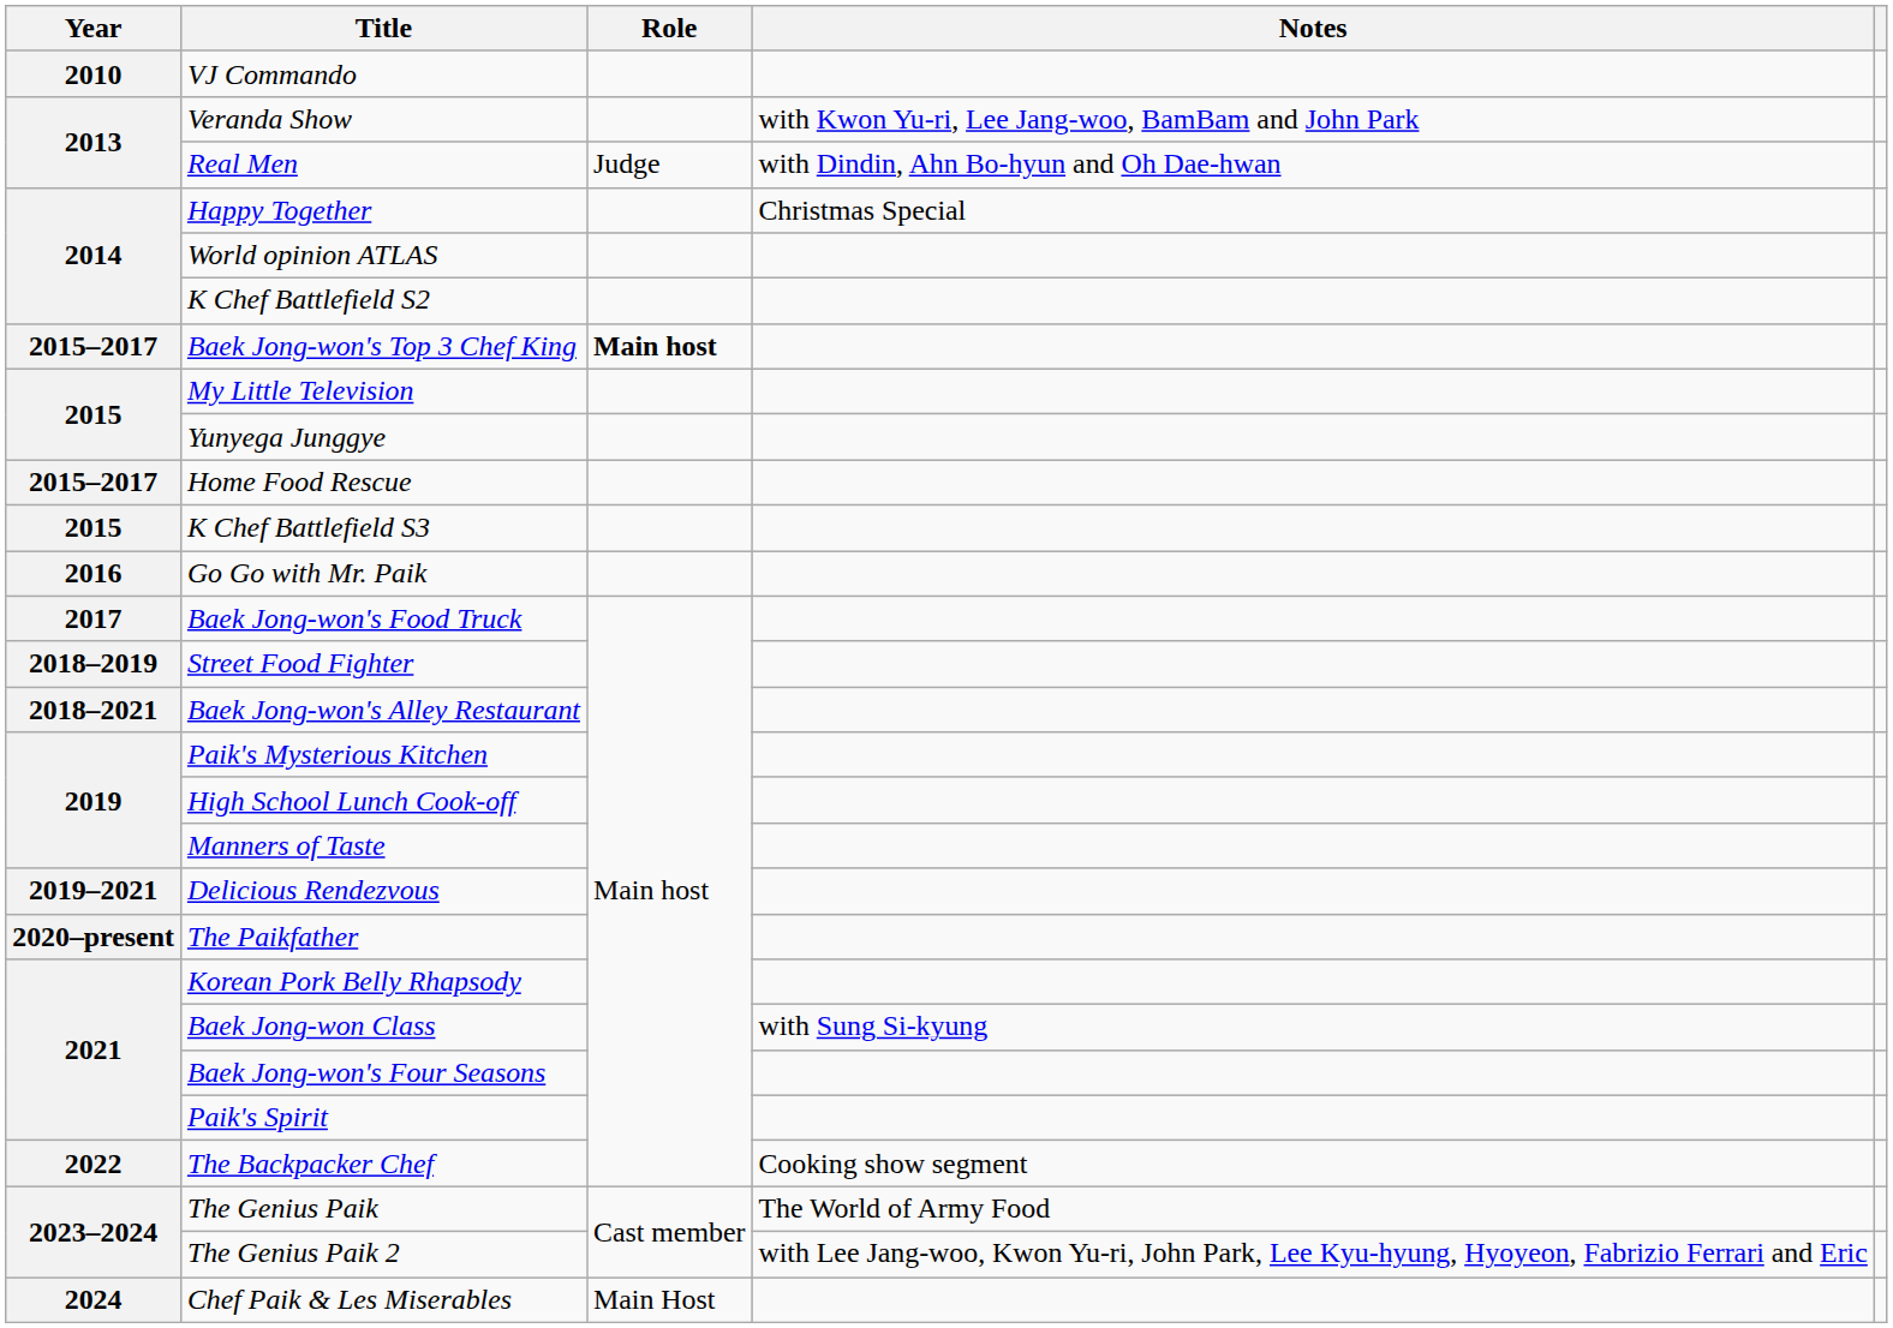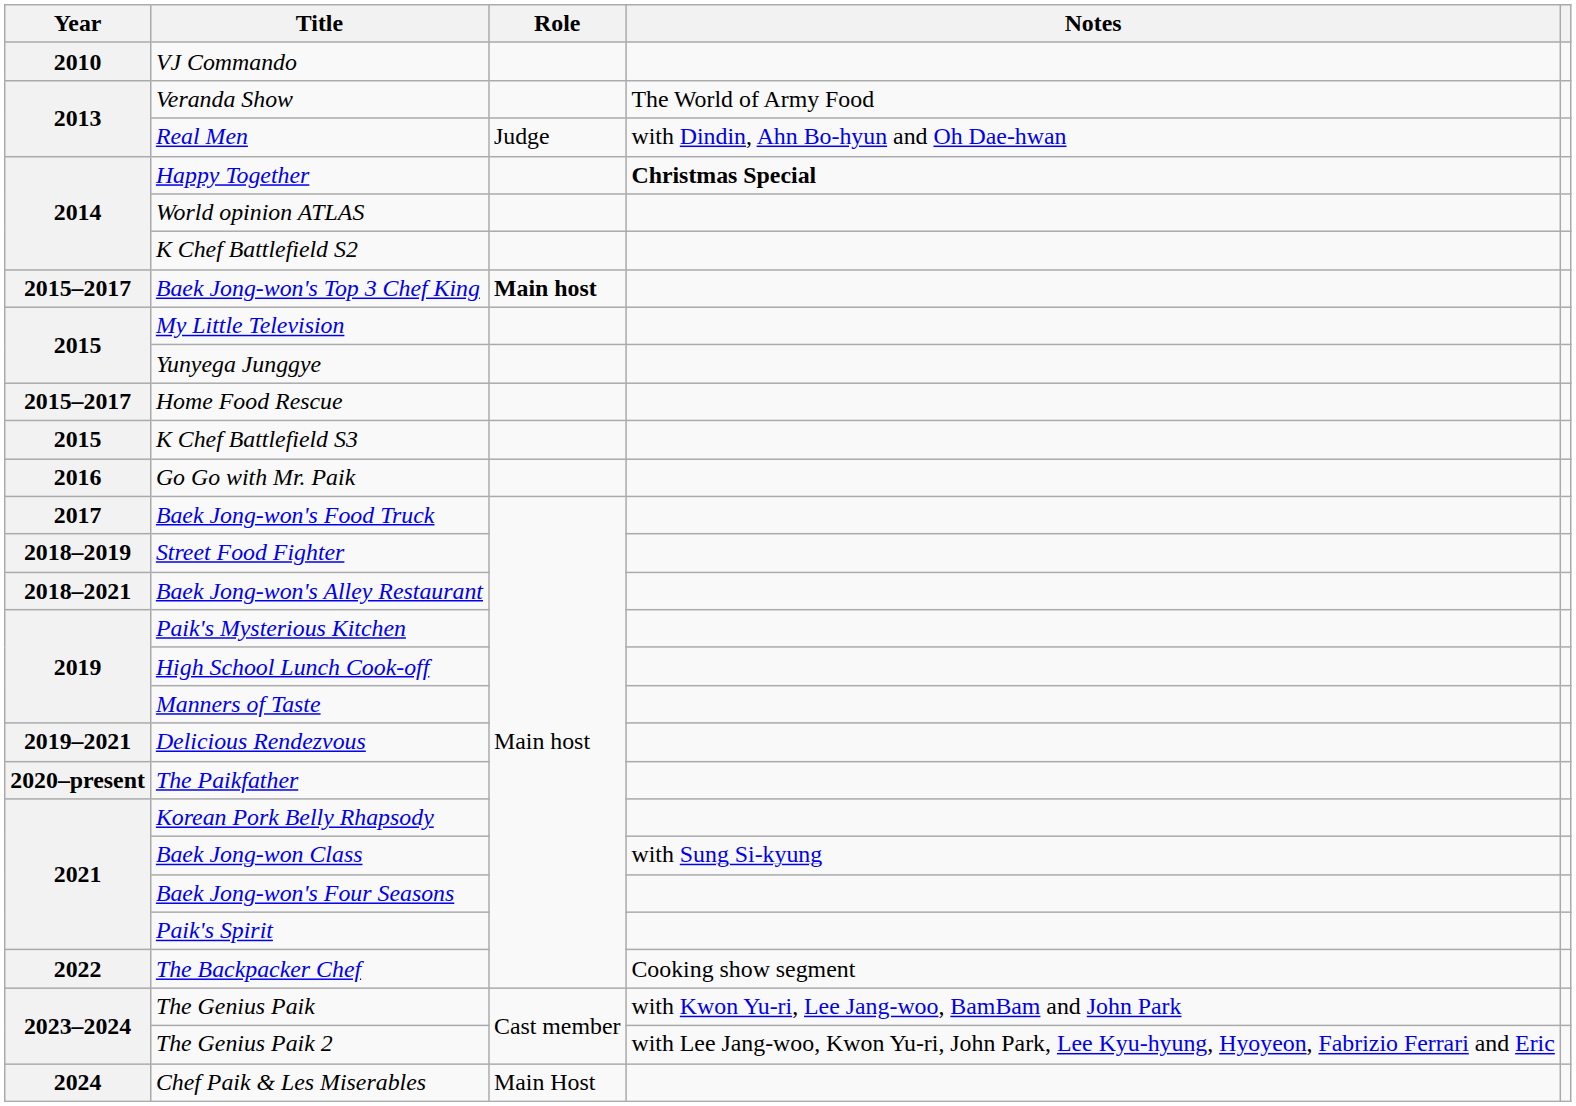 <table class="wikitable plainrowheaders sortable">
 <tr>
 <th scope="col">Year</th>
 <th scope="col">Title</th>
 <th scope="col">Role</th>
 <th scope="col">Notes</th>
 <th scope="col" class="unsortable"></th>
 </tr>
 <tr>
 <th scope="row">2010</th>
 <td><em>VJ Commando</em></td>
 <td></td>
 <td></td>
 <td style="text-align:center"></td>
 </tr>
 <tr>
 <th scope="row" rowspan="2">2013</th>
 <td><em>Veranda Show</em></td>
 <td></td>
-<td>with <a href='#'>Kwon Yu-ri</a>, <a href='#'>Lee Jang-woo</a>, <a href='#'>BamBam</a> and <a href='#'>John Park</a></td>
+<td>The World of Army Food</td>
 <td style="text-align:center"></td>
 </tr>
 <tr>
 <td><em><a href='#'>Real Men</a></em></td>
 <td>Judge</td>
 <td>with <a href='#'>Dindin</a>, <a href='#'>Ahn Bo-hyun</a> and <a href='#'>Oh Dae-hwan</a></td>
 <td style="text-align:center"></td>
 </tr>
 <tr>
 <th scope="row" rowspan="3">2014</th>
 <td><em><a href='#'>Happy Together</a></em></td>
 <td></td>
-<td>Christmas Special</td>
+<td><strong>Christmas Special</strong></td>
 <td style="text-align:center"></td>
 </tr>
 <tr>
 <td><em>World opinion ATLAS</em></td>
 <td></td>
 <td></td>
 <td style="text-align:center"></td>
 </tr>
 <tr>
 <td><em>K Chef Battlefield S2</em></td>
 <td></td>
 <td></td>
 <td style="text-align:center"></td>
 </tr>
 <tr>
 <th scope="row">2015–2017</th>
 <td><em><a href='#'>Baek Jong-won's Top 3 Chef King</a></em></td>
 <td><strong>Main host</strong></td>
 <td></td>
 <td style="text-align:center"></td>
 </tr>
 <tr>
 <th scope="row" rowspan="2">2015</th>
 <td><em><a href='#'>My Little Television</a></em></td>
 <td></td>
 <td></td>
 <td style="text-align:center"></td>
 </tr>
 <tr>
 <td><em>Yunyega Junggye</em></td>
 <td></td>
 <td></td>
 <td style="text-align:center"></td>
 </tr>
 <tr>
 <th scope="row">2015–2017</th>
 <td><em>Home Food Rescue</em></td>
 <td></td>
 <td></td>
 <td style="text-align:center"></td>
 </tr>
 <tr>
 <th scope="row">2015</th>
 <td><em>K Chef Battlefield S3</em></td>
 <td></td>
 <td></td>
 <td style="text-align:center"></td>
 </tr>
 <tr>
 <th scope="row">2016</th>
 <td><em>Go Go with Mr. Paik</em></td>
 <td></td>
 <td></td>
 <td style="text-align:center"></td>
 </tr>
 <tr>
 <th scope="row">2017</th>
 <td><em><a href='#'>Baek Jong-won's Food Truck</a></em></td>
 <td rowspan="13">Main host</td>
 <td></td>
 <td style="text-align:center"></td>
 </tr>
 <tr>
 <th scope="row">2018–2019</th>
 <td><em><a href='#'>Street Food Fighter</a></em></td>
 <td></td>
 <td style="text-align:center"></td>
 </tr>
 <tr>
 <th scope="row">2018–2021</th>
 <td><em><a href='#'>Baek Jong-won's Alley Restaurant</a></em></td>
 <td></td>
 <td style="text-align:center"></td>
 </tr>
 <tr>
 <th scope="row" rowspan="3">2019</th>
 <td><em><a href='#'>Paik's Mysterious Kitchen</a></em></td>
 <td></td>
 <td style="text-align:center"></td>
 </tr>
 <tr>
 <td><em><a href='#'>High School Lunch Cook-off</a></em></td>
 <td></td>
 <td style="text-align:center"></td>
 </tr>
 <tr>
 <td><em><a href='#'>Manners of Taste</a></em></td>
 <td></td>
 <td style="text-align:center"></td>
 </tr>
 <tr>
 <th scope="row">2019–2021</th>
 <td><em><a href='#'>Delicious Rendezvous</a></em></td>
 <td></td>
 <td style="text-align:center"></td>
 </tr>
 <tr>
 <th scope="row">2020–present</th>
 <td><em><a href='#'>The Paikfather</a></em></td>
 <td></td>
 <td style="text-align:center"></td>
 </tr>
 <tr>
 <th scope="row" rowspan="4">2021</th>
 <td><em><a href='#'>Korean Pork Belly Rhapsody</a></em></td>
 <td></td>
 <td style="text-align:center"></td>
 </tr>
 <tr>
 <td><em><a href='#'>Baek Jong-won Class</a></em></td>
 <td>with <a href='#'>Sung Si-kyung</a></td>
 <td style="text-align:center"></td>
 </tr>
 <tr>
 <td><em><a href='#'>Baek Jong-won's Four Seasons</a></em></td>
 <td></td>
 <td style="text-align:center"></td>
 </tr>
 <tr>
 <td><em><a href='#'>Paik's Spirit</a></em></td>
 <td></td>
 <td style="text-align:center"></td>
 </tr>
 <tr>
 <th scope="row">2022</th>
 <td><em><a href='#'>The Backpacker Chef</a></em></td>
 <td>Cooking show segment</td>
 <td style="text-align:center"></td>
 </tr>
 <tr>
 <th scope="row" rowspan="2">2023–2024</th>
 <td><em>The Genius Paik</em></td>
 <td rowspan="2">Cast member</td>
-<td>The World of Army Food</td>
+<td>with <a href='#'>Kwon Yu-ri</a>, <a href='#'>Lee Jang-woo</a>, <a href='#'>BamBam</a> and <a href='#'>John Park</a></td>
 <td style="text-align:center"></td>
 </tr>
 <tr>
 <td><em>The Genius Paik 2</em></td>
 <td>with Lee Jang-woo, Kwon Yu-ri, John Park, <a href='#'>Lee Kyu-hyung</a>, <a href='#'>Hyoyeon</a>, <a href='#'>Fabrizio Ferrari</a> and <a href='#'>Eric</a></td>
 <td style="text-align:center"></td>
 </tr>
 <tr>
 <th scope="row">2024</th>
 <td><em>Chef Paik & Les Miserables</em></td>
 <td rowspan="2">Main Host</td>
 <td></td>
 <td style="text-align:center"></td>
 </tr>
 </table>
